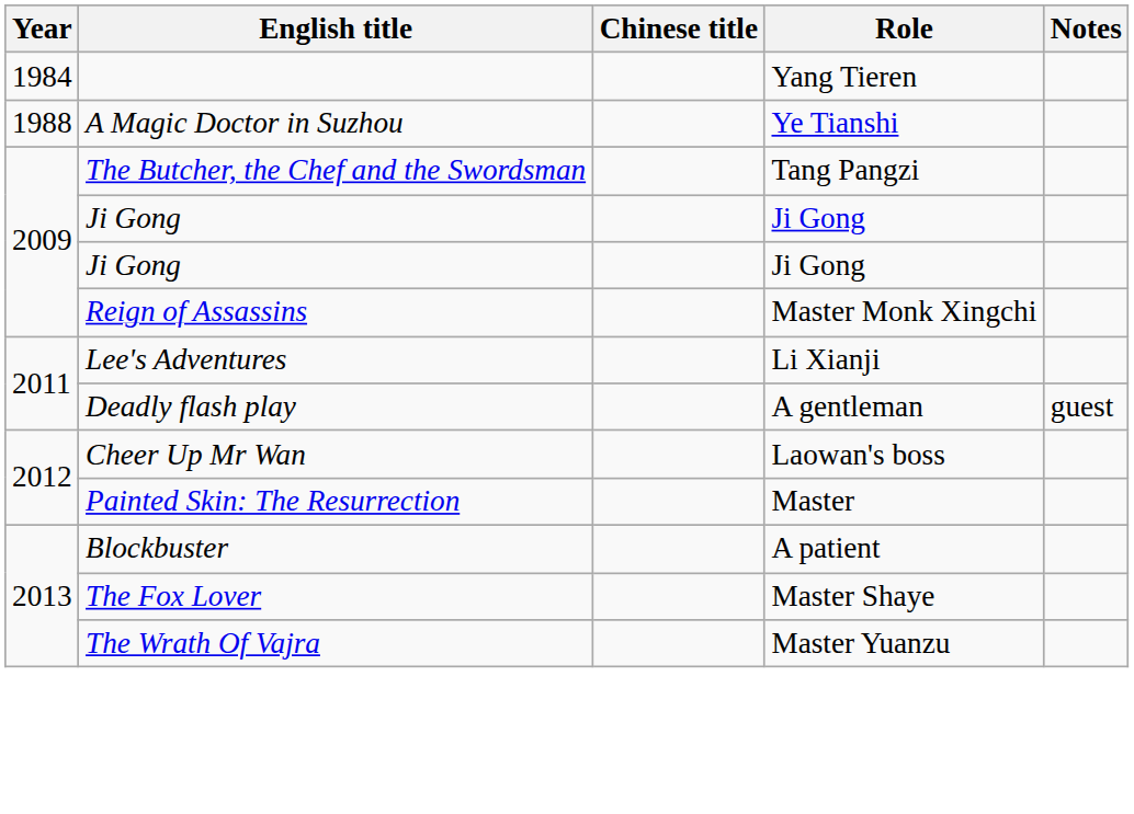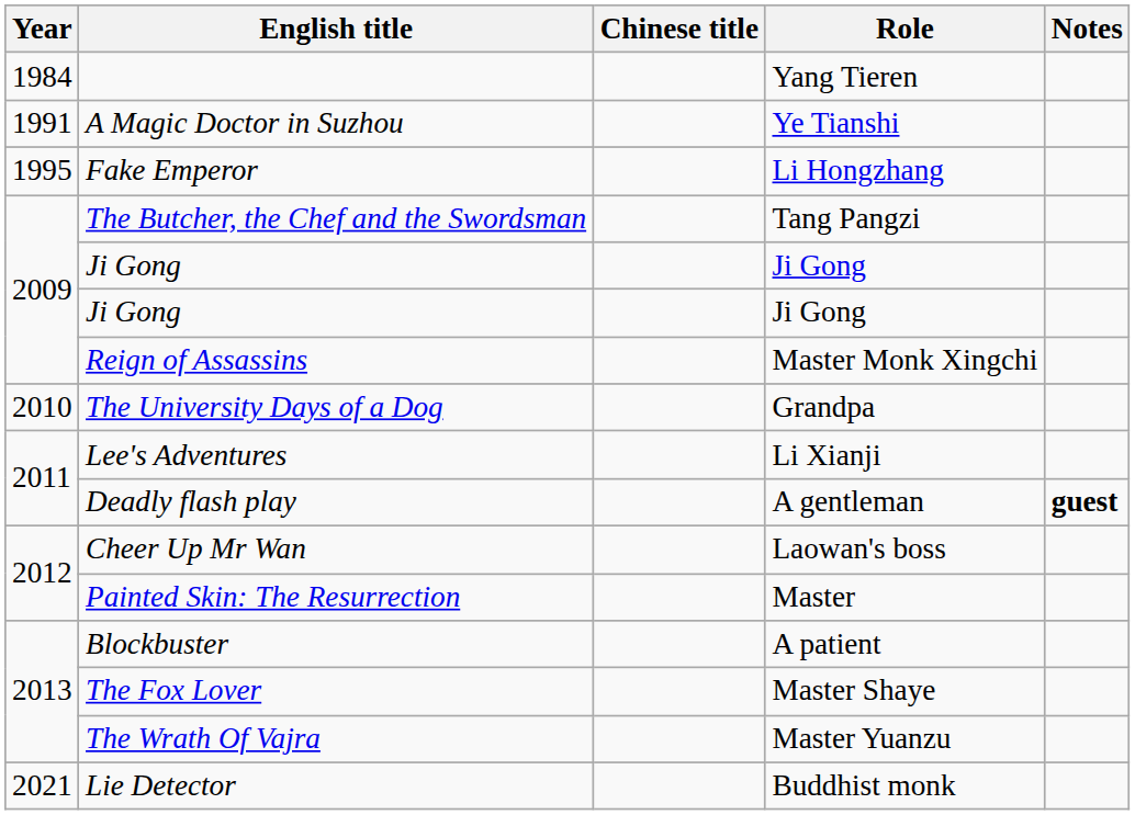 <table class="wikitable">
 <tr>
 <th>Year</th>
 <th>English title</th>
 <th>Chinese title</th>
 <th>Role</th>
 <th>Notes</th>
 </tr>
 <tr>
 <td>1984</td>
 <td></td>
 <td></td>
 <td>Yang Tieren</td>
 <td></td>
 </tr>
 <tr>
-<td>1988</td>
+<td>1991</td>
 <td><em>A Magic Doctor in Suzhou</em></td>
 <td></td>
 <td><a href='#'>Ye Tianshi</a></td>
+<td></td>
+</tr>
+<tr>
+<td>1995</td>
+<td><em>Fake Emperor</em></td>
+<td></td>
+<td><a href='#'>Li Hongzhang</a></td>
 <td></td>
 </tr>
 <tr>
 <td rowspan="4">2009</td>
 <td><em><a href='#'>The Butcher, the Chef and the Swordsman</a></em></td>
 <td></td>
 <td>Tang Pangzi</td>
 <td></td>
 </tr>
 <tr>
 <td><em>Ji Gong</em></td>
 <td></td>
 <td><a href='#'>Ji Gong</a></td>
 <td></td>
 </tr>
 <tr>
 <td><em>Ji Gong</em></td>
 <td></td>
 <td>Ji Gong</td>
 <td></td>
 </tr>
 <tr>
 <td><em><a href='#'>Reign of Assassins</a></em></td>
 <td></td>
 <td>Master Monk Xingchi</td>
 <td></td>
 </tr>
 <tr>
+<td>2010</td>
+<td><em><a href='#'>The University Days of a Dog</a></em></td>
+<td></td>
+<td>Grandpa</td>
+<td></td>
+</tr>
+<tr>
 <td rowspan="2">2011</td>
 <td><em>Lee's Adventures</em></td>
 <td></td>
 <td>Li Xianji</td>
 <td></td>
 </tr>
 <tr>
 <td><em>Deadly flash play</em></td>
 <td></td>
 <td>A gentleman</td>
-<td>guest</td>
+<td><strong>guest</strong></td>
 </tr>
 <tr>
 <td rowspan="2">2012</td>
 <td><em>Cheer Up Mr Wan</em></td>
 <td></td>
 <td>Laowan's boss</td>
 <td></td>
 </tr>
 <tr>
 <td><em><a href='#'>Painted Skin: The Resurrection</a></em></td>
 <td></td>
 <td>Master</td>
 <td></td>
 </tr>
 <tr>
 <td rowspan="3">2013</td>
 <td><em>Blockbuster</em></td>
 <td></td>
 <td>A patient</td>
 <td></td>
 </tr>
 <tr>
 <td><em><a href='#'>The Fox Lover</a></em></td>
 <td></td>
 <td>Master Shaye</td>
 <td></td>
 </tr>
 <tr>
 <td><em><a href='#'>The Wrath Of Vajra</a></em></td>
 <td></td>
 <td>Master Yuanzu</td>
 <td></td>
 </tr>
+<tr>
+<td>2021</td>
+<td><em>Lie Detector</em></td>
+<td></td>
+<td>Buddhist monk</td>
+<td></td>
+</tr>
 </table>
